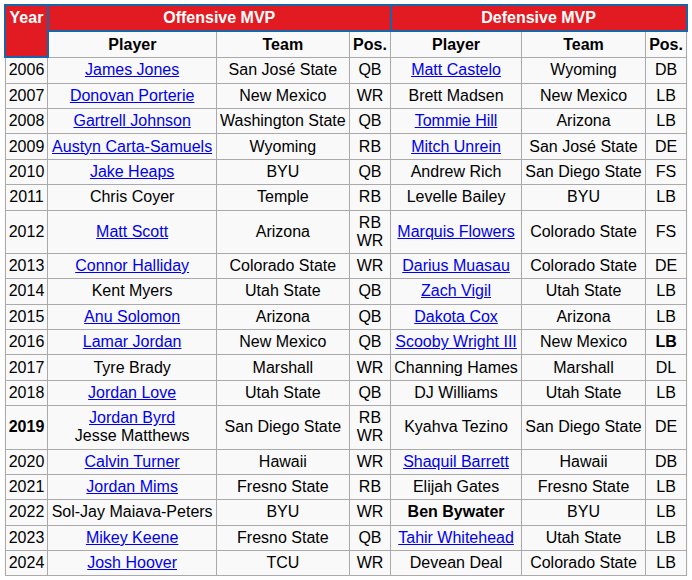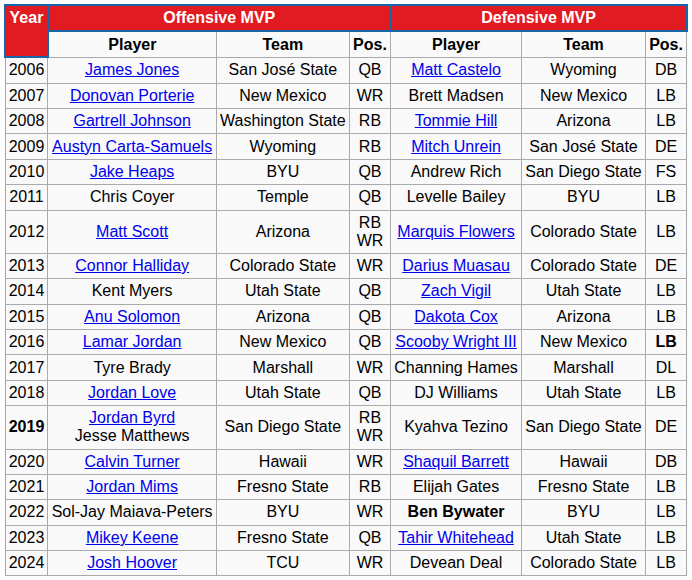 <table class="wikitable" style="text-align:center">
 <tr>
 <th style="background:#E21B22; color:#FFFFFF; border: 2px solid #1766A9;" rowspan=2 valign="top">Year</th>
 <th ! style="background:#E21B22; color:#FFFFFF; border: 2px solid #1766A9;" colspan=3 valign="Center">Offensive MVP</th>
 <th ! style="background:#E21B22; color:#FFFFFF; border: 2px solid #1766A9;" colspan=3 valign="Center">Defensive MVP</th>
 </tr>
 <tr>
 <td><strong>Player</strong></td>
 <td><strong>Team</strong></td>
 <td><strong>Pos.</strong></td>
 <td><strong>Player</strong></td>
 <td><strong>Team</strong></td>
 <td><strong>Pos.</strong></td>
 </tr>
 <tr>
 <td>2006</td>
 <td><a href='#'>James Jones</a></td>
 <td>San José State</td>
 <td>QB</td>
 <td><a href='#'>Matt Castelo</a></td>
 <td>Wyoming</td>
 <td>DB</td>
 </tr>
 <tr>
 <td>2007</td>
 <td><a href='#'>Donovan Porterie</a></td>
 <td>New Mexico</td>
 <td>WR</td>
 <td>Brett Madsen</td>
 <td>New Mexico</td>
 <td>LB</td>
 </tr>
 <tr>
 <td>2008</td>
 <td><a href='#'>Gartrell Johnson</a></td>
 <td>Washington State</td>
-<td>QB</td>
+<td>RB</td>
 <td><a href='#'>Tommie Hill</a></td>
 <td>Arizona</td>
 <td>LB</td>
 </tr>
 <tr>
 <td>2009</td>
 <td><a href='#'>Austyn Carta-Samuels</a></td>
 <td>Wyoming</td>
 <td>RB</td>
 <td><a href='#'>Mitch Unrein</a></td>
 <td>San José State</td>
 <td>DE</td>
 </tr>
 <tr>
 <td>2010</td>
 <td><a href='#'>Jake Heaps</a></td>
 <td>BYU</td>
 <td>QB</td>
 <td>Andrew Rich</td>
 <td>San Diego State</td>
 <td>FS</td>
 </tr>
 <tr>
 <td>2011</td>
 <td>Chris Coyer</td>
 <td>Temple</td>
-<td>RB</td>
+<td>QB</td>
 <td>Levelle Bailey</td>
 <td>BYU</td>
 <td>LB</td>
 </tr>
 <tr>
 <td>2012</td>
 <td><a href='#'>Matt Scott</a></td>
 <td>Arizona</td>
 <td>RB<br>WR</td>
 <td><a href='#'>Marquis Flowers</a></td>
 <td>Colorado State</td>
-<td>FS</td>
+<td>LB</td>
 </tr>
 <tr>
 <td>2013</td>
 <td><a href='#'>Connor Halliday</a></td>
 <td>Colorado State</td>
 <td>WR</td>
 <td><a href='#'>Darius Muasau</a></td>
 <td>Colorado State</td>
 <td>DE</td>
 </tr>
 <tr>
 <td>2014</td>
 <td>Kent Myers</td>
 <td>Utah State</td>
 <td>QB</td>
 <td><a href='#'>Zach Vigil</a></td>
 <td>Utah State</td>
 <td>LB</td>
 </tr>
 <tr>
 <td>2015</td>
 <td><a href='#'>Anu Solomon</a></td>
 <td>Arizona</td>
 <td>QB</td>
 <td><a href='#'>Dakota Cox</a></td>
 <td>Arizona</td>
 <td>LB</td>
 </tr>
 <tr>
 <td>2016</td>
 <td><a href='#'>Lamar Jordan</a></td>
 <td>New Mexico</td>
 <td>QB</td>
 <td><a href='#'>Scooby Wright III</a></td>
 <td>New Mexico</td>
 <td><strong>LB</strong></td>
 </tr>
 <tr>
 <td>2017</td>
 <td>Tyre Brady</td>
 <td>Marshall</td>
 <td>WR</td>
 <td>Channing Hames</td>
 <td>Marshall</td>
 <td>DL</td>
 </tr>
 <tr>
 <td>2018</td>
 <td><a href='#'>Jordan Love</a></td>
 <td>Utah State</td>
 <td>QB</td>
 <td>DJ Williams</td>
 <td>Utah State</td>
 <td>LB</td>
 </tr>
 <tr>
 <td><strong>2019</strong></td>
 <td><a href='#'>Jordan Byrd</a><br>Jesse Matthews</td>
 <td>San Diego State</td>
 <td>RB<br>WR</td>
 <td>Kyahva Tezino</td>
 <td>San Diego State</td>
 <td>DE</td>
 </tr>
 <tr>
 <td>2020</td>
 <td><a href='#'>Calvin Turner</a></td>
 <td>Hawaii</td>
 <td>WR</td>
 <td><a href='#'>Shaquil Barrett</a></td>
 <td>Hawaii</td>
 <td>DB</td>
 </tr>
 <tr>
 <td>2021</td>
 <td><a href='#'>Jordan Mims</a></td>
 <td>Fresno State</td>
 <td>RB</td>
 <td>Elijah Gates</td>
 <td>Fresno State</td>
 <td>LB</td>
 </tr>
 <tr>
 <td>2022</td>
 <td>Sol-Jay Maiava-Peters</td>
 <td>BYU</td>
 <td>WR</td>
 <td><strong>Ben Bywater</strong></td>
 <td>BYU</td>
 <td>LB</td>
 </tr>
 <tr>
 <td>2023</td>
 <td><a href='#'>Mikey Keene</a></td>
 <td>Fresno State</td>
 <td>QB</td>
 <td><a href='#'>Tahir Whitehead</a></td>
 <td>Utah State</td>
 <td>LB</td>
 </tr>
 <tr>
 <td>2024</td>
 <td><a href='#'>Josh Hoover</a></td>
 <td>TCU</td>
 <td>WR</td>
 <td>Devean Deal</td>
 <td>Colorado State</td>
 <td>LB</td>
 </tr>
 </table>
